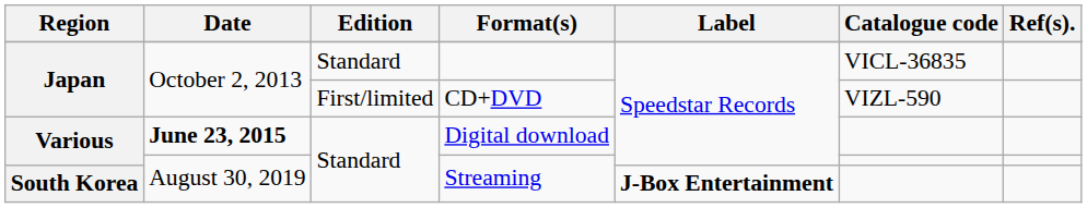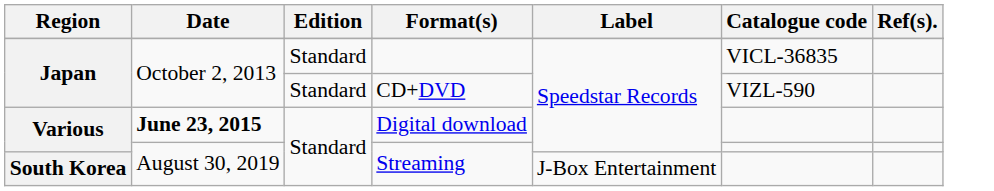 <table class="wikitable unsortable plainrowheaders">
 <tr>
 <th scope="col">Region</th>
 <th scope="col">Date</th>
 <th scope="col">Edition</th>
 <th scope="col">Format(s)</th>
 <th scope="col">Label</th>
 <th>Catalogue code</th>
 <th scope="col">Ref(s).</th>
 </tr>
 <tr>
 </tr>
 <tr>
 <th scope="row" rowspan="2">Japan</th>
 <td rowspan="2">October 2, 2013</td>
 <td>Standard</td>
 <td></td>
 <td rowspan="4"><a href='#'>Speedstar Records</a></td>
 <td>VICL-36835</td>
 <td style="text-align:center;"></td>
 </tr>
 <tr>
-<td>First/limited</td>
+<td>Standard</td>
 <td>CD+<a href='#'>DVD</a></td>
 <td>VIZL-590</td>
 <td style="text-align:center;"></td>
 </tr>
 <tr>
 <th scope="row" rowspan="2">Various</th>
 <td><strong>June 23, 2015</strong></td>
 <td rowspan="3">Standard</td>
 <td><a href='#'>Digital download</a></td>
 <td></td>
 <td style="text-align:center;"></td>
 </tr>
 <tr>
 <td rowspan="2">August 30, 2019</td>
 <td rowspan="2"><a href='#'>Streaming</a></td>
 <td></td>
 <td style="text-align:center;"></td>
 </tr>
 <tr>
 <th scope="row">South Korea</th>
-<td><strong>J-Box Entertainment</strong></td>
+<td>J-Box Entertainment</td>
 <td></td>
 <td style="text-align:center;"></td>
 </tr>
 </table>
